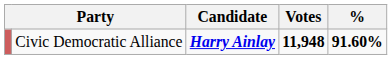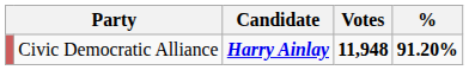 <table class="wikitable">
 <tr>
 <th colspan="2">Party</th>
 <th>Candidate</th>
 <th>Votes</th>
 <th>%</th>
 </tr>
 <tr>
 <td bgcolor="indianred"></td>
 <td>Civic Democratic Alliance</td>
 <td><strong><em><a href='#'>Harry Ainlay</a></em></strong></td>
 <td><strong>11,948</strong></td>
-<td><strong>91.60%</strong><br></td>
+<td><strong>91.20%</strong><br></td>
 </tr>
 </table>
